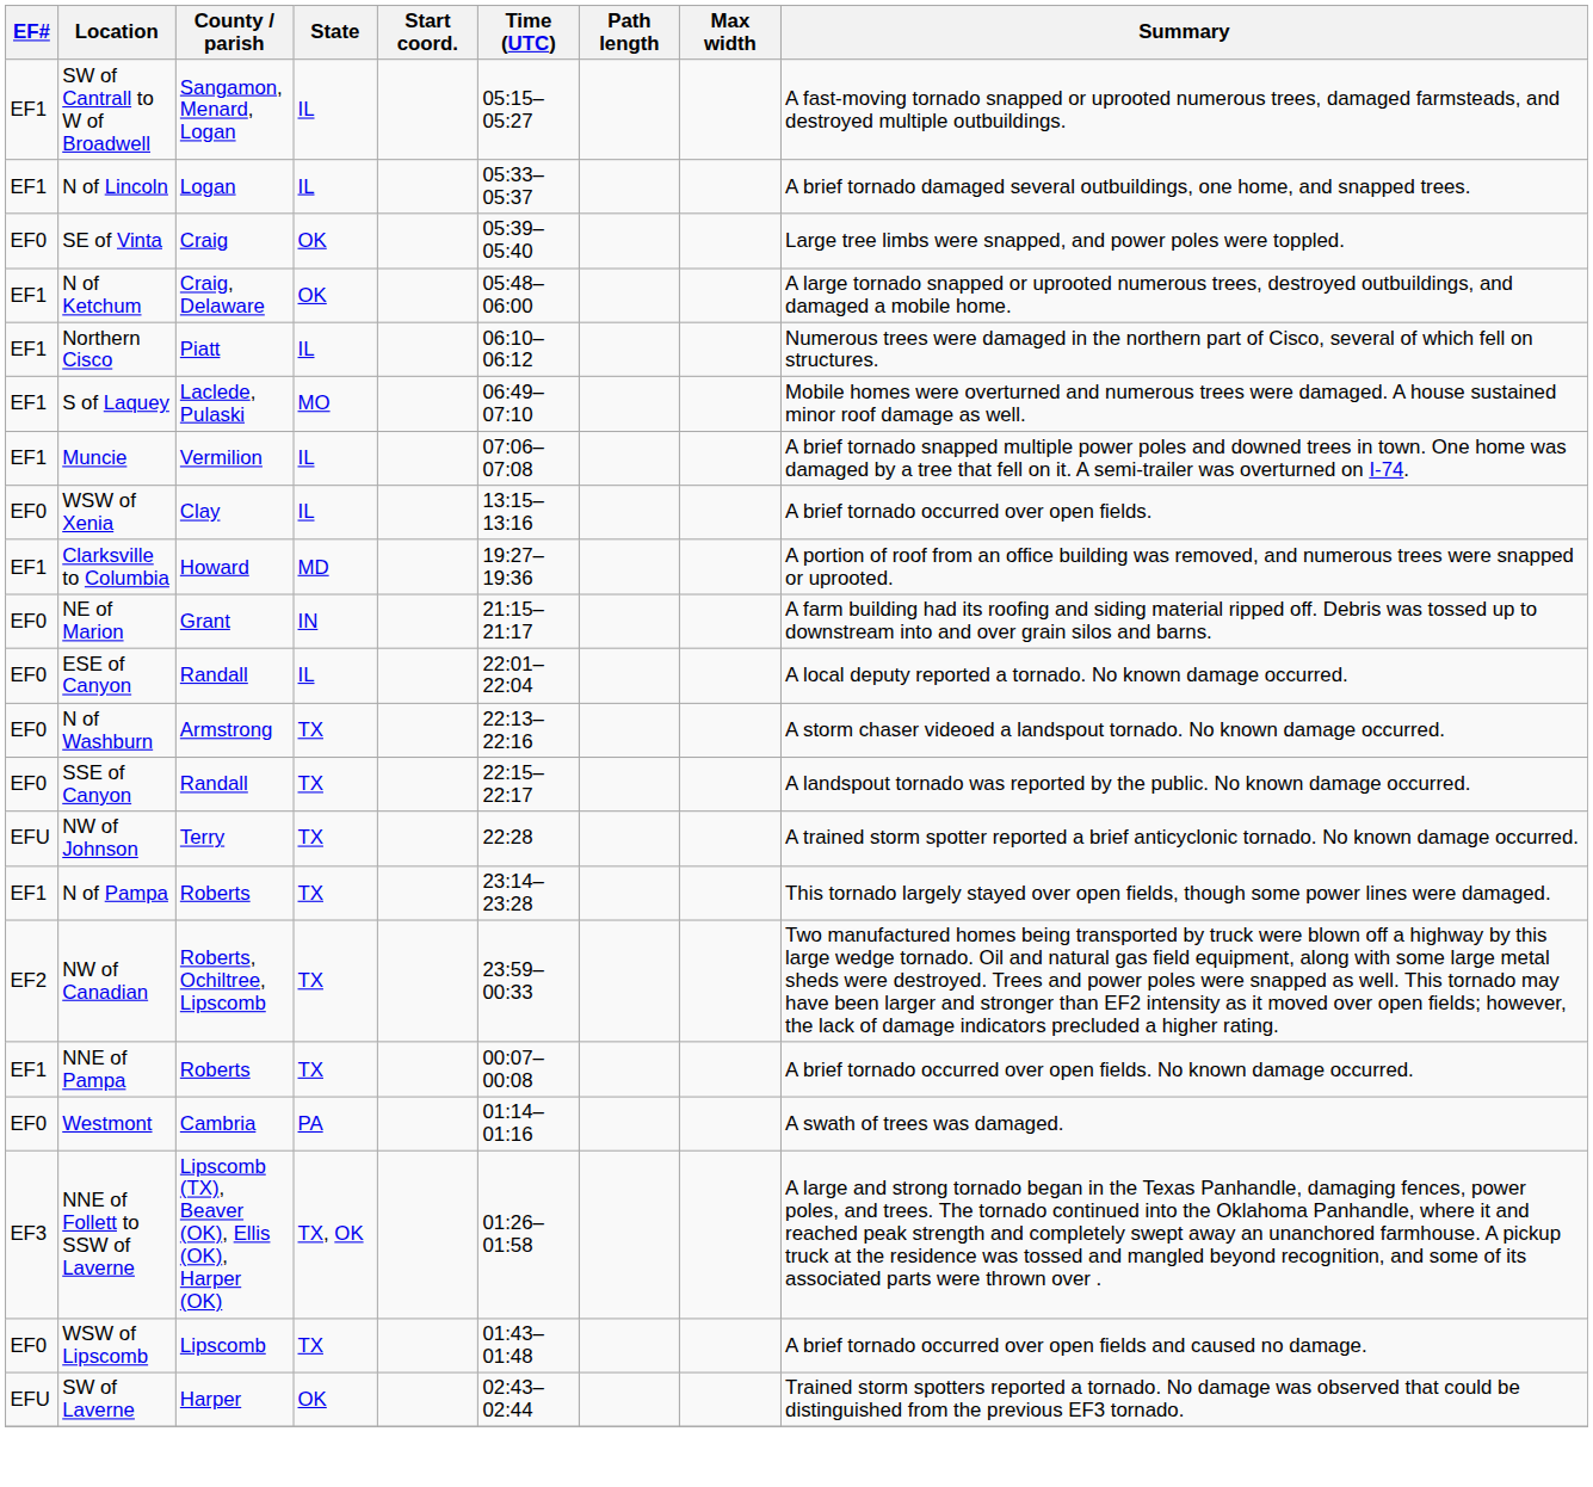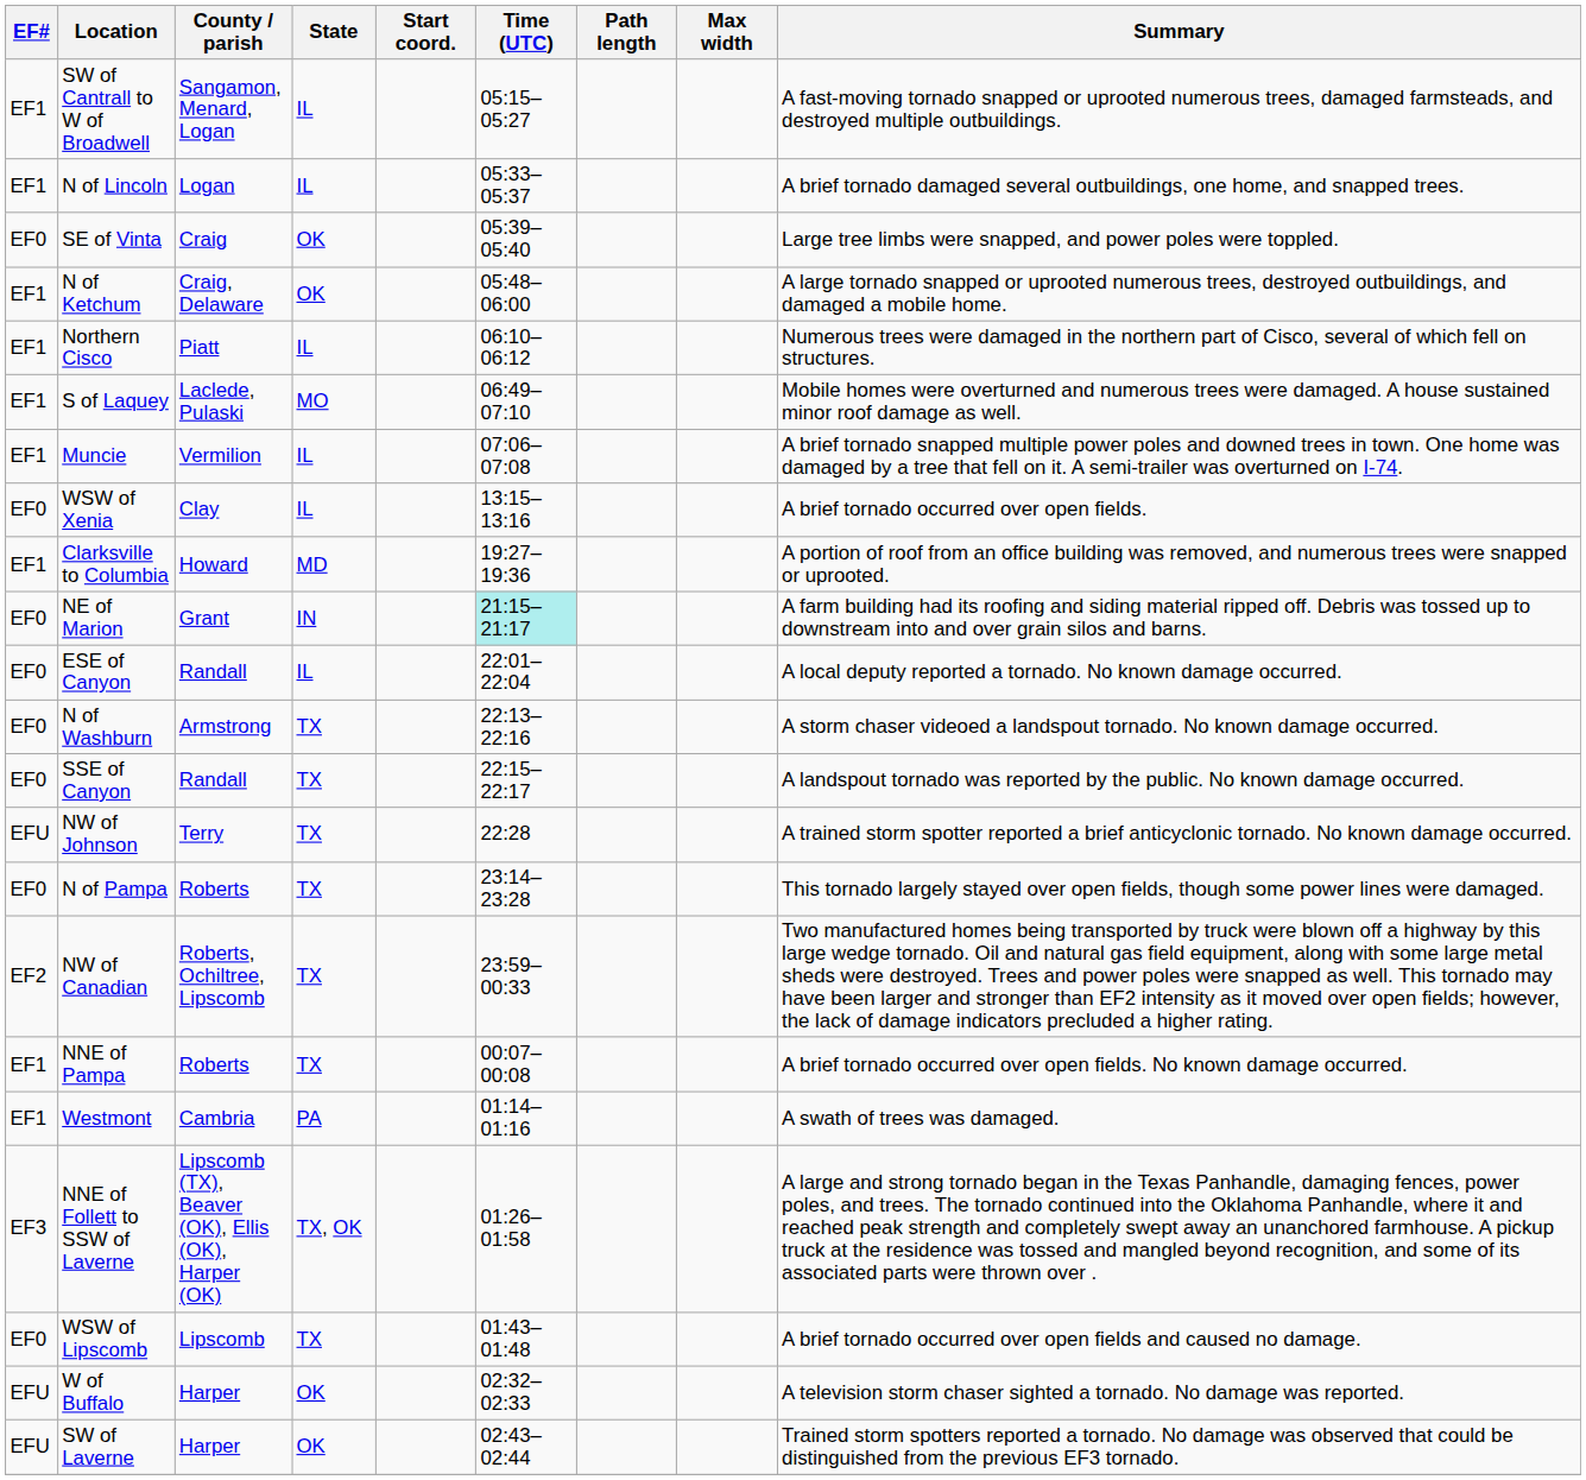 <table class="wikitable sortable" style="width:100%;">
 <tr>
 <th scope="col" style="width:3%; text-align:center;"><a href='#'>EF#</a></th>
 <th scope="col" style="width:7%; text-align:center;" class="unsortable">Location</th>
 <th scope="col" style="width:6%; text-align:center;" class="unsortable">County / parish</th>
 <th scope="col" style="width:5%; text-align:center;">State</th>
 <th scope="col" style="width:6%; text-align:center;">Start coord.</th>
 <th scope="col" style="width:6%; text-align:center;">Time (<a href='#'>UTC</a>)</th>
 <th scope="col" style="width:6%; text-align:center;">Path length</th>
 <th scope="col" style="width:6%; text-align:center;">Max width</th>
 <th scope="col" class="unsortable" style="width:48%; text-align:center;">Summary</th>
 </tr>
 <tr>
 <td bgcolor=>EF1</td>
 <td>SW of <a href='#'>Cantrall</a> to W of <a href='#'>Broadwell</a></td>
 <td><a href='#'>Sangamon</a>, <a href='#'>Menard</a>, <a href='#'>Logan</a></td>
 <td><a href='#'>IL</a></td>
 <td></td>
 <td>05:15–05:27</td>
 <td></td>
 <td></td>
 <td>A fast-moving tornado snapped or uprooted numerous trees, damaged farmsteads, and destroyed multiple outbuildings.</td>
 </tr>
 <tr>
 <td bgcolor=>EF1</td>
 <td>N of <a href='#'>Lincoln</a></td>
 <td><a href='#'>Logan</a></td>
 <td><a href='#'>IL</a></td>
 <td></td>
 <td>05:33–05:37</td>
 <td></td>
 <td></td>
 <td>A brief tornado damaged several outbuildings, one home, and snapped trees.</td>
 </tr>
 <tr>
 <td bgcolor=>EF0</td>
 <td>SE of <a href='#'>Vinta</a></td>
 <td><a href='#'>Craig</a></td>
 <td><a href='#'>OK</a></td>
 <td></td>
 <td>05:39–05:40</td>
 <td></td>
 <td></td>
 <td>Large tree limbs were snapped, and power poles were toppled.</td>
 </tr>
 <tr>
 <td bgcolor=>EF1</td>
 <td>N of <a href='#'>Ketchum</a></td>
 <td><a href='#'>Craig</a>, <a href='#'>Delaware</a></td>
 <td><a href='#'>OK</a></td>
 <td></td>
 <td>05:48–06:00</td>
 <td></td>
 <td></td>
 <td>A large tornado snapped or uprooted numerous trees, destroyed outbuildings, and damaged a mobile home.</td>
 </tr>
 <tr>
 <td bgcolor=>EF1</td>
 <td>Northern <a href='#'>Cisco</a></td>
 <td><a href='#'>Piatt</a></td>
 <td><a href='#'>IL</a></td>
 <td></td>
 <td>06:10–06:12</td>
 <td></td>
 <td></td>
 <td>Numerous trees were damaged in the northern part of Cisco, several of which fell on structures.</td>
 </tr>
 <tr>
 <td bgcolor=>EF1</td>
 <td>S of <a href='#'>Laquey</a></td>
 <td><a href='#'>Laclede</a>, <a href='#'>Pulaski</a></td>
 <td><a href='#'>MO</a></td>
 <td></td>
 <td>06:49–07:10</td>
 <td></td>
 <td></td>
 <td>Mobile homes were overturned and numerous trees were damaged. A house sustained minor roof damage as well.</td>
 </tr>
 <tr>
 <td bgcolor=>EF1</td>
 <td><a href='#'>Muncie</a></td>
 <td><a href='#'>Vermilion</a></td>
 <td><a href='#'>IL</a></td>
 <td></td>
 <td>07:06–07:08</td>
 <td></td>
 <td></td>
 <td>A brief tornado snapped multiple power poles and downed trees in town. One home was damaged by a tree that fell on it. A semi-trailer was overturned on <a href='#'>I-74</a>.</td>
 </tr>
 <tr>
 <td bgcolor=>EF0</td>
 <td>WSW of <a href='#'>Xenia</a></td>
 <td><a href='#'>Clay</a></td>
 <td><a href='#'>IL</a></td>
 <td></td>
 <td>13:15–13:16</td>
 <td></td>
 <td></td>
 <td>A brief tornado occurred over open fields.</td>
 </tr>
 <tr>
 <td bgcolor=>EF1</td>
 <td><a href='#'>Clarksville</a> to <a href='#'>Columbia</a></td>
 <td><a href='#'>Howard</a></td>
 <td><a href='#'>MD</a></td>
 <td></td>
 <td>19:27–19:36</td>
 <td></td>
 <td></td>
 <td>A portion of roof from an office building was removed, and numerous trees were snapped or uprooted.</td>
 </tr>
 <tr>
 <td bgcolor=>EF0</td>
 <td>NE of <a href='#'>Marion</a></td>
 <td><a href='#'>Grant</a></td>
 <td><a href='#'>IN</a></td>
 <td></td>
-<td>21:15–21:17</td>
+<td style="background: paleturquoise;">21:15–21:17</td>
 <td></td>
 <td></td>
 <td>A farm building had its roofing and siding material ripped off. Debris was tossed up to  downstream into and over grain silos and barns.</td>
 </tr>
 <tr>
 <td bgcolor=>EF0</td>
 <td>ESE of <a href='#'>Canyon</a></td>
 <td><a href='#'>Randall</a></td>
 <td><a href='#'>IL</a></td>
 <td></td>
 <td>22:01–22:04</td>
 <td></td>
 <td></td>
 <td>A local deputy reported a tornado. No known damage occurred.</td>
 </tr>
 <tr>
 <td bgcolor=>EF0</td>
 <td>N of <a href='#'>Washburn</a></td>
 <td><a href='#'>Armstrong</a></td>
 <td><a href='#'>TX</a></td>
 <td></td>
 <td>22:13–22:16</td>
 <td></td>
 <td></td>
 <td>A storm chaser videoed a landspout tornado. No known damage occurred.</td>
 </tr>
 <tr>
 <td bgcolor=>EF0</td>
 <td>SSE of <a href='#'>Canyon</a></td>
 <td><a href='#'>Randall</a></td>
 <td><a href='#'>TX</a></td>
 <td></td>
 <td>22:15–22:17</td>
 <td></td>
 <td></td>
 <td>A landspout tornado was reported by the public. No known damage occurred.</td>
 </tr>
 <tr>
 <td bgcolor=>EFU</td>
 <td>NW of <a href='#'>Johnson</a></td>
 <td><a href='#'>Terry</a></td>
 <td><a href='#'>TX</a></td>
 <td></td>
 <td>22:28</td>
 <td></td>
 <td></td>
 <td>A trained storm spotter reported a brief anticyclonic tornado. No known damage occurred.</td>
 </tr>
 <tr>
-<td bgcolor=>EF1</td>
+<td bgcolor=>EF0</td>
 <td>N of <a href='#'>Pampa</a></td>
 <td><a href='#'>Roberts</a></td>
 <td><a href='#'>TX</a></td>
 <td></td>
 <td>23:14–23:28</td>
 <td></td>
 <td></td>
 <td>This tornado largely stayed over open fields, though some power lines were damaged.</td>
 </tr>
 <tr>
 <td bgcolor=>EF2</td>
 <td>NW of <a href='#'>Canadian</a></td>
 <td><a href='#'>Roberts</a>, <a href='#'>Ochiltree</a>, <a href='#'>Lipscomb</a></td>
 <td><a href='#'>TX</a></td>
 <td></td>
 <td>23:59–00:33</td>
 <td></td>
 <td></td>
 <td>Two manufactured homes being transported by truck were blown off a highway by this large wedge tornado. Oil and natural gas field equipment, along with some large metal sheds were destroyed. Trees and power poles were snapped as well. This tornado may have been larger and stronger than EF2 intensity as it moved over open fields; however, the lack of damage indicators precluded a higher rating.</td>
 </tr>
 <tr>
 <td bgcolor=>EF1</td>
 <td>NNE of <a href='#'>Pampa</a></td>
 <td><a href='#'>Roberts</a></td>
 <td><a href='#'>TX</a></td>
 <td></td>
 <td>00:07–00:08</td>
 <td></td>
 <td></td>
 <td>A brief tornado occurred over open fields. No known damage occurred.</td>
 </tr>
 <tr>
-<td bgcolor=>EF0</td>
+<td bgcolor=>EF1</td>
 <td><a href='#'>Westmont</a></td>
 <td><a href='#'>Cambria</a></td>
 <td><a href='#'>PA</a></td>
 <td></td>
 <td>01:14–01:16</td>
 <td></td>
 <td></td>
 <td>A swath of trees was damaged.</td>
 </tr>
 <tr>
 <td bgcolor=>EF3</td>
 <td>NNE of <a href='#'>Follett</a> to SSW of <a href='#'>Laverne</a></td>
 <td><a href='#'>Lipscomb (TX)</a>, <a href='#'>Beaver (OK)</a>, <a href='#'>Ellis (OK)</a>, <a href='#'>Harper (OK)</a></td>
 <td><a href='#'>TX</a>, <a href='#'>OK</a></td>
 <td></td>
 <td>01:26–01:58</td>
 <td></td>
 <td></td>
 <td>A large and strong tornado began in the Texas Panhandle, damaging fences, power poles, and trees. The tornado continued into the Oklahoma Panhandle, where it and reached peak strength and completely swept away an unanchored farmhouse. A pickup truck at the residence was tossed  and mangled beyond recognition, and some of its associated parts were thrown over .</td>
 </tr>
 <tr>
 <td bgcolor=>EF0</td>
 <td>WSW of <a href='#'>Lipscomb</a></td>
 <td><a href='#'>Lipscomb</a></td>
 <td><a href='#'>TX</a></td>
 <td></td>
 <td>01:43–01:48</td>
 <td></td>
 <td></td>
 <td>A brief tornado occurred over open fields and caused no damage.</td>
 </tr>
 <tr>
 <td bgcolor=>EFU</td>
+<td>W of <a href='#'>Buffalo</a></td>
+<td><a href='#'>Harper</a></td>
+<td><a href='#'>OK</a></td>
+<td></td>
+<td>02:32–02:33</td>
+<td></td>
+<td></td>
+<td>A television storm chaser sighted a tornado. No damage was reported.</td>
+</tr>
+<tr>
+<td bgcolor=>EFU</td>
 <td>SW of <a href='#'>Laverne</a></td>
 <td><a href='#'>Harper</a></td>
 <td><a href='#'>OK</a></td>
 <td></td>
 <td>02:43–02:44</td>
 <td></td>
 <td></td>
 <td>Trained storm spotters reported a tornado. No damage was observed that could be distinguished from the previous EF3 tornado.</td>
 </tr>
 <tr>
 </tr>
 </table>
